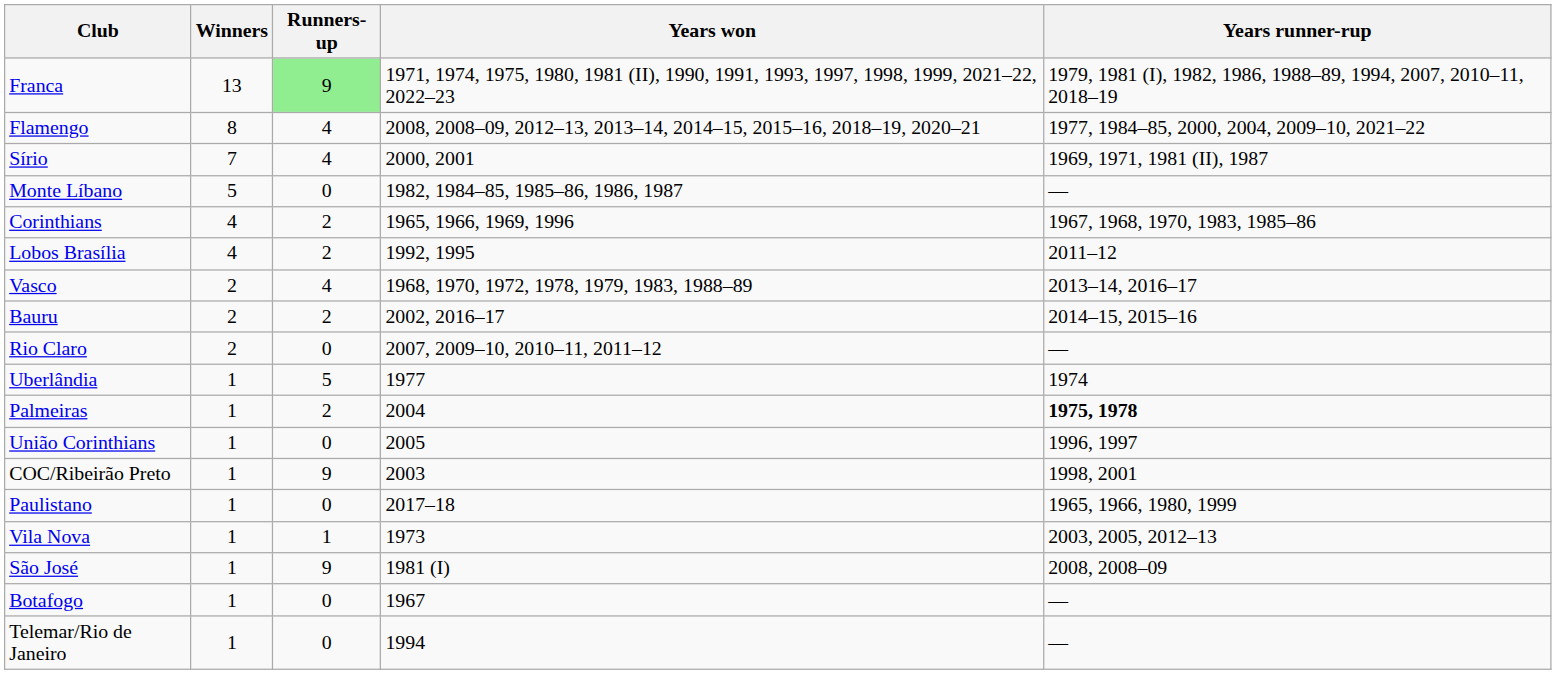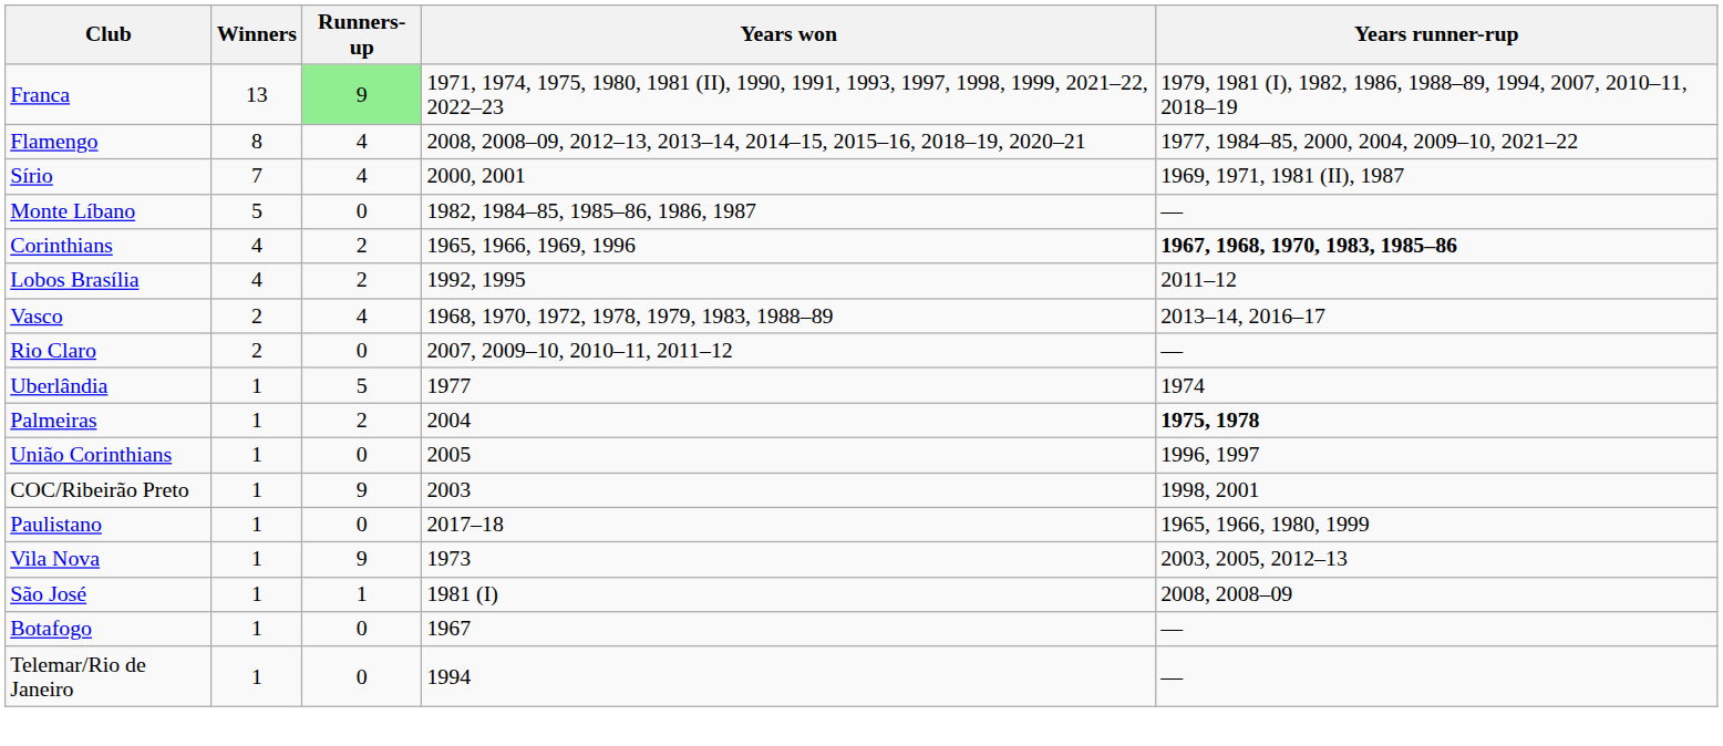 <table class="wikitable">
 <tr>
 <th>Club</th>
 <th>Winners</th>
 <th>Runners-up</th>
 <th>Years won</th>
 <th>Years runner-rup</th>
 </tr>
 <tr>
 <td> <a href='#'>Franca</a></td>
 <td align="center">13</td>
 <td align="center" style="background: lightgreen;">9</td>
 <td>1971, 1974, 1975, 1980, 1981 (II), 1990, 1991, 1993, 1997, 1998, 1999, 2021–22, 2022–23</td>
 <td>1979, 1981 (I), 1982, 1986, 1988–89, 1994, 2007, 2010–11, 2018–19</td>
 </tr>
 <tr>
 <td> <a href='#'>Flamengo</a></td>
 <td align="center">8</td>
 <td align="center">4</td>
 <td>2008, 2008–09, 2012–13, 2013–14, 2014–15, 2015–16, 2018–19, 2020–21</td>
 <td>1977, 1984–85, 2000, 2004, 2009–10, 2021–22</td>
 </tr>
 <tr>
 <td> <a href='#'>Sírio</a></td>
 <td align="center">7</td>
 <td align="center">4</td>
 <td>2000, 2001</td>
 <td>1969, 1971, 1981 (II), 1987</td>
 </tr>
 <tr>
 <td> <a href='#'>Monte Líbano</a></td>
 <td align="center">5</td>
 <td align="center">0</td>
 <td>1982, 1984–85, 1985–86, 1986, 1987</td>
 <td>—</td>
 </tr>
 <tr>
 <td> <a href='#'>Corinthians</a></td>
 <td align="center">4</td>
 <td align="center">2</td>
 <td>1965, 1966, 1969, 1996</td>
-<td>1967, 1968, 1970, 1983, 1985–86</td>
+<td><strong>1967, 1968, 1970, 1983, 1985–86</strong></td>
 </tr>
 <tr>
 <td> <a href='#'>Lobos Brasília</a></td>
 <td align="center">4</td>
 <td align="center">2</td>
 <td>1992, 1995</td>
 <td>2011–12</td>
 </tr>
 <tr>
 <td> <a href='#'>Vasco</a></td>
 <td align="center">2</td>
 <td align="center">4</td>
 <td>1968, 1970, 1972, 1978, 1979, 1983, 1988–89</td>
 <td>2013–14, 2016–17</td>
-</tr>
-<tr>
-<td> <a href='#'>Bauru</a></td>
-<td align="center">2</td>
-<td align="center">2</td>
-<td>2002, 2016–17</td>
-<td>2014–15, 2015–16</td>
 </tr>
 <tr>
 <td> <a href='#'>Rio Claro</a></td>
 <td align="center">2</td>
 <td align="center">0</td>
 <td>2007, 2009–10, 2010–11, 2011–12</td>
 <td>—</td>
 </tr>
 <tr>
 <td> <a href='#'>Uberlândia</a></td>
 <td align="center">1</td>
 <td align="center">5</td>
 <td>1977</td>
 <td>1974</td>
 </tr>
 <tr>
 <td> <a href='#'>Palmeiras</a></td>
 <td align="center">1</td>
 <td align="center">2</td>
 <td>2004</td>
 <td><strong>1975, 1978</strong></td>
 </tr>
 <tr>
 <td> <a href='#'>União Corinthians</a></td>
 <td align="center">1</td>
 <td align="center">0</td>
 <td>2005</td>
 <td>1996, 1997</td>
 </tr>
 <tr>
 <td> COC/Ribeirão Preto</td>
 <td align="center">1</td>
 <td align="center">9</td>
 <td>2003</td>
 <td>1998, 2001</td>
 </tr>
 <tr>
 <td> <a href='#'>Paulistano</a></td>
 <td align="center">1</td>
 <td align="center">0</td>
 <td>2017–18</td>
 <td>1965, 1966, 1980, 1999</td>
 </tr>
 <tr>
 <td> <a href='#'>Vila Nova</a></td>
 <td align="center">1</td>
-<td align="center">1</td>
+<td align="center">9</td>
 <td>1973</td>
 <td>2003, 2005, 2012–13</td>
 </tr>
 <tr>
 <td> <a href='#'>São José</a></td>
 <td align="center">1</td>
-<td align="center">9</td>
+<td align="center">1</td>
 <td>1981 (I)</td>
 <td>2008, 2008–09</td>
 </tr>
 <tr>
 <td> <a href='#'>Botafogo</a></td>
 <td align="center">1</td>
 <td align="center">0</td>
 <td>1967</td>
 <td>—</td>
 </tr>
 <tr>
 <td> Telemar/Rio de Janeiro</td>
 <td align="center">1</td>
 <td align="center">0</td>
 <td>1994</td>
 <td>—</td>
 </tr>
 </table>
